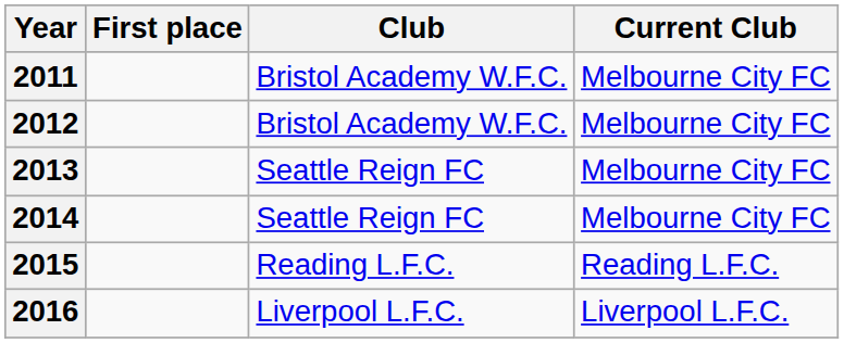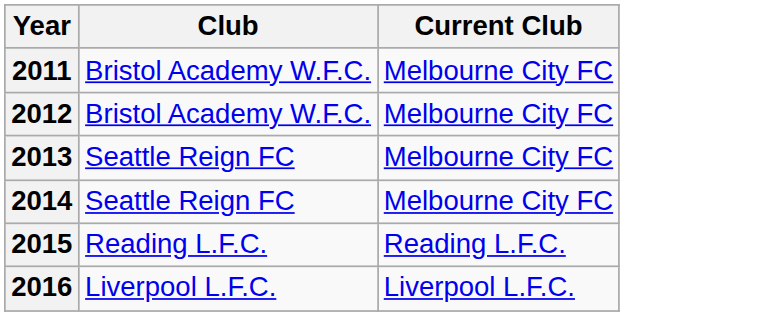 <table class="wikitable plainrowheaders sortable">
 <tr>
 <th scope=col>Year</th>
-<th scope=col>First place</th>
 <th scope=col>Club</th>
 <th scope=col>Current Club</th>
 </tr>
 <tr>
 <th scope=row style=text-align:center>2011</th>
-<td></td>
 <td> <a href='#'>Bristol Academy W.F.C.</a></td>
 <td> <a href='#'>Melbourne City FC</a></td>
 </tr>
 <tr>
 <th scope=row style=text-align:center>2012</th>
-<td></td>
 <td> <a href='#'>Bristol Academy W.F.C.</a></td>
 <td> <a href='#'>Melbourne City FC</a></td>
 </tr>
 <tr>
 <th scope=row style=text-align:center>2013</th>
-<td></td>
 <td> <a href='#'>Seattle Reign FC</a></td>
 <td> <a href='#'>Melbourne City FC</a></td>
 </tr>
 <tr>
 <th scope=row style=text-align:center>2014</th>
-<td></td>
 <td> <a href='#'>Seattle Reign FC</a></td>
 <td> <a href='#'>Melbourne City FC</a></td>
 </tr>
 <tr>
 <th scope=row style=text-align:center>2015</th>
-<td></td>
 <td> <a href='#'>Reading L.F.C.</a></td>
 <td> <a href='#'>Reading L.F.C.</a></td>
 </tr>
 <tr>
 <th scope=row style=text-align:center>2016</th>
-<td></td>
 <td> <a href='#'>Liverpool L.F.C.</a></td>
 <td> <a href='#'>Liverpool L.F.C.</a></td>
 </tr>
 </table>
